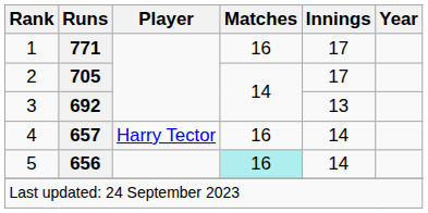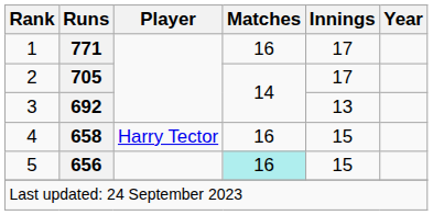 <table class="wikitable plainrowheaders sortable">
 <tr>
 <th scope=col>Rank</th>
 <th scope=col>Runs</th>
 <th scope=col>Player</th>
 <th scope=col>Matches</th>
 <th scope=col>Innings</th>
 <th scope=col>Year</th>
 </tr>
 <tr>
 <td align=center>1</td>
 <th scope=row style="text-align:center;">771</th>
 <td rowspan=3></td>
 <td align=center>16</td>
 <td align=center>17</td>
 <td></td>
 </tr>
 <tr>
 <td align=center>2</td>
 <th scope=row style=text-align:center;>705</th>
 <td align=center rowspan=2>14</td>
 <td align=center>17</td>
 <td></td>
 </tr>
 <tr>
 <td align=center>3</td>
 <th scope=row style=text-align:center;>692</th>
 <td align=center>13</td>
 <td></td>
 </tr>
 <tr>
 <td align=center>4</td>
-<th scope=row style=text-align:center;>657</th>
+<th scope=row style=text-align:center;>658</th>
 <td><a href='#'>Harry Tector</a></td>
 <td align=center>16</td>
-<td align=center>14</td>
+<td align=center>15</td>
 <td></td>
 </tr>
 <tr>
 <td align=center>5</td>
 <th scope=row style=text-align:center;>656</th>
 <td></td>
 <td align=center style="background: paleturquoise;">16</td>
-<td align=center>14</td>
+<td align=center>15</td>
 <td></td>
 </tr>
 <tr>
 </tr>
 <tr class=sortbottom>
 <td colspan=6><small>Last updated: 24 September 2023</small></td>
 </tr>
 </table>
